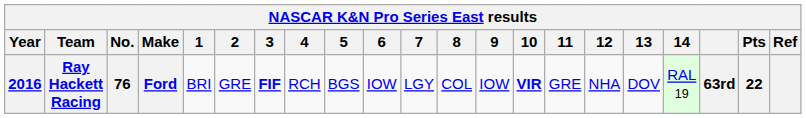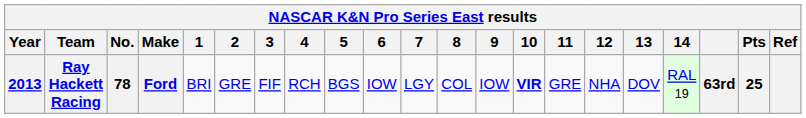 <table class="wikitable" style="text-align:center; font-size:75%">
 <tr>
 <th colspan=45><a href='#'>NASCAR K&N Pro Series East</a> results</th>
 </tr>
 <tr>
 <th>Year</th>
 <th>Team</th>
 <th>No.</th>
 <th>Make</th>
 <th>1</th>
 <th>2</th>
 <th>3</th>
 <th>4</th>
 <th>5</th>
 <th>6</th>
 <th>7</th>
 <th>8</th>
 <th>9</th>
 <th>10</th>
 <th>11</th>
 <th>12</th>
 <th>13</th>
 <th>14</th>
 <th></th>
 <th>Pts</th>
 <th>Ref</th>
 </tr>
 <tr>
-<th><a href='#'>2016</a></th>
+<th><a href='#'>2013</a></th>
 <th><a href='#'>Ray Hackett Racing</a></th>
-<th>76</th>
+<th>78</th>
 <th><a href='#'>Ford</a></th>
 <td><a href='#'>BRI</a></td>
 <td><a href='#'>GRE</a></td>
-<td><strong><a href='#'>FIF</a></strong></td>
+<td><a href='#'>FIF</a></td>
 <td><a href='#'>RCH</a></td>
 <td><a href='#'>BGS</a></td>
 <td><a href='#'>IOW</a></td>
 <td><a href='#'>LGY</a></td>
 <td><a href='#'>COL</a></td>
 <td><a href='#'>IOW</a></td>
 <td><strong><a href='#'>VIR</a></strong></td>
 <td><a href='#'>GRE</a></td>
 <td><a href='#'>NHA</a></td>
 <td><a href='#'>DOV</a></td>
 <td style="background:#DFFFDF;"><a href='#'>RAL</a><br><small>19</small></td>
 <th>63rd</th>
-<th>22</th>
+<th>25</th>
 <th></th>
 </tr>
 </table>
